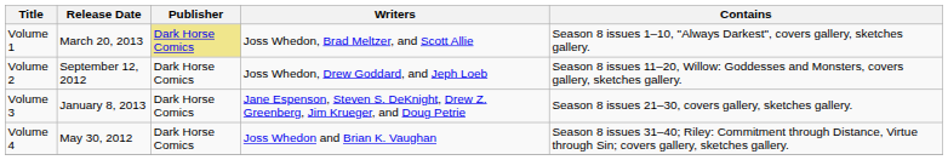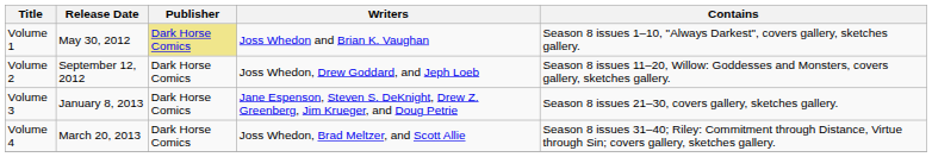 <table class="wikitable">
 <tr>
 <th>Title</th>
 <th>Release Date</th>
 <th>Publisher</th>
 <th>Writers</th>
 <th>Contains</th>
 </tr>
 <tr>
 <td>Volume 1</td>
-<td>March 20, 2013</td>
+<td>May 30, 2012</td>
 <td style="background: khaki;"><a href='#'>Dark Horse Comics</a></td>
-<td>Joss Whedon, <a href='#'>Brad Meltzer</a>, and <a href='#'>Scott Allie</a></td>
+<td><a href='#'>Joss Whedon</a> and <a href='#'>Brian K. Vaughan</a></td>
 <td>Season 8 issues 1–10, "Always Darkest", covers gallery, sketches gallery.</td>
 </tr>
 <tr>
 <td>Volume 2</td>
 <td>September 12, 2012</td>
 <td>Dark Horse Comics</td>
 <td>Joss Whedon, <a href='#'>Drew Goddard</a>, and <a href='#'>Jeph Loeb</a></td>
 <td>Season 8 issues 11–20, Willow: Goddesses and Monsters, covers gallery, sketches gallery.</td>
 </tr>
 <tr>
 <td>Volume 3</td>
 <td>January 8, 2013</td>
 <td>Dark Horse Comics</td>
 <td><a href='#'>Jane Espenson</a>, <a href='#'>Steven S. DeKnight</a>, <a href='#'>Drew Z. Greenberg</a>, <a href='#'>Jim Krueger</a>, and <a href='#'>Doug Petrie</a></td>
 <td>Season 8 issues 21–30, covers gallery, sketches gallery.</td>
 </tr>
 <tr>
 <td>Volume 4</td>
-<td>May 30, 2012</td>
+<td>March 20, 2013</td>
 <td>Dark Horse Comics</td>
-<td><a href='#'>Joss Whedon</a> and <a href='#'>Brian K. Vaughan</a></td>
+<td>Joss Whedon, <a href='#'>Brad Meltzer</a>, and <a href='#'>Scott Allie</a></td>
 <td>Season 8 issues 31–40; Riley: Commitment through Distance, Virtue through Sin; covers gallery, sketches gallery.</td>
 </tr>
 <tr>
 </tr>
 </table>
